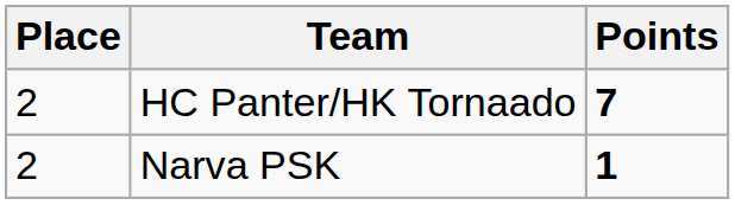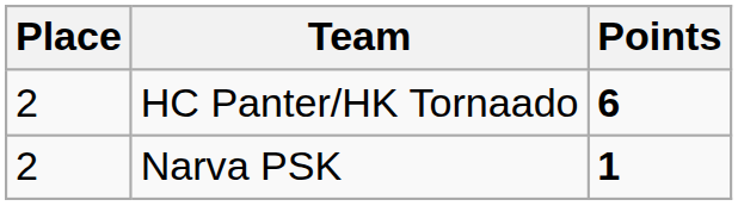 <table class="wikitable">
 <tr>
 <th>Place</th>
 <th>Team</th>
 <th>Points</th>
 </tr>
 <tr>
 <td>2</td>
 <td>HC Panter/HK Tornaado</td>
-<td><strong>7</strong></td>
+<td><strong>6</strong></td>
 </tr>
 <tr>
 <td>2</td>
 <td>Narva PSK</td>
 <td><strong>1</strong></td>
 </tr>
 </table>
